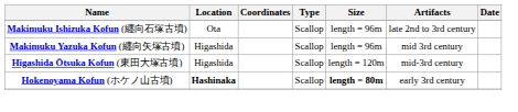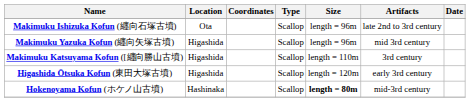 <table class="wikitable" style="text-align:center;background:#ffffff;white-space:nowrap;font-size:85%">
 <tr>
 <th>Name</th>
 <th>Location</th>
 <th>Coordinates</th>
 <th>Type</th>
 <th>Size</th>
 <th>Artifacts</th>
 <th>Date</th>
 </tr>
 <tr>
 </tr>
 <tr>
 <td><strong><a href='#'>Makimuku Ishizuka Kofun</a></strong> (纒向石塚古墳)</td>
 <td>Ota</td>
 <td></td>
 <td>Scallop</td>
 <td>length = 96m</td>
 <td>late 2nd to 3rd century</td>
 <td style="text-align:left"></td>
 </tr>
 <tr>
 <td><strong><a href='#'>Makimuku Yazuka Kofun</a></strong> (纒向矢塚古墳)</td>
 <td>Higashida</td>
 <td></td>
 <td>Scallop</td>
 <td>length = 96m</td>
 <td>mid 3rd century</td>
 <td style="text-align:left"></td>
 </tr>
 <tr>
+<td><strong><a href='#'>Makimuku Katsuyama Kofun</a></strong> ([纒向勝山古墳)</td>
+<td>Higashida</td>
+<td></td>
+<td>Scallop</td>
+<td>length = 110m</td>
+<td>3rd century</td>
+<td style="text-align:left"></td>
+</tr>
+<tr>
 <td><strong><a href='#'>Higashida Ōtsuka Kofun</a></strong> (東田大塚古墳)</td>
 <td>Higashida</td>
 <td></td>
 <td>Scallop</td>
 <td>length = 120m</td>
-<td>mid-3rd century</td>
+<td>early 3rd century</td>
 <td style="text-align:left"></td>
 </tr>
 <tr>
 <td><strong><a href='#'>Hokenoyama Kofun</a></strong> (ホケノ山古墳)</td>
-<td><strong>Hashinaka</strong></td>
+<td>Hashinaka</td>
 <td></td>
 <td>Scallop</td>
 <td><strong>length = 80m</strong></td>
-<td>early 3rd century</td>
+<td>mid-3rd century</td>
 <td style="text-align:left"></td>
 </tr>
 <tr>
 </tr>
 </table>
